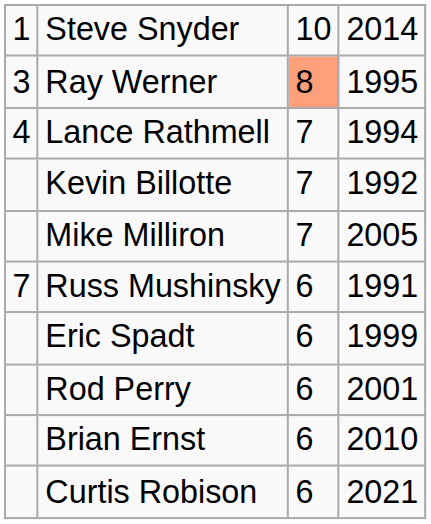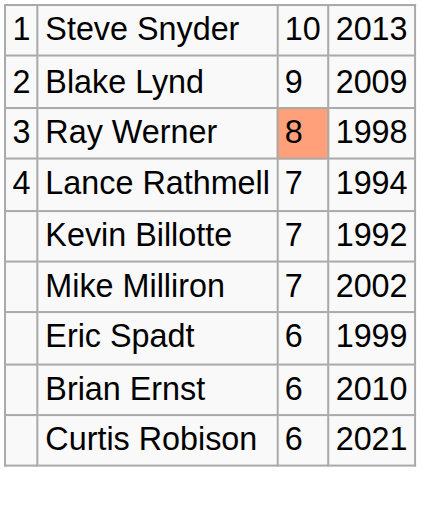 <table class="wikitable">
 <tr>
 </tr>
 <tr>
 <td>1</td>
 <td>Steve Snyder</td>
 <td>10</td>
-<td>2014</td>
+<td>2013</td>
+</tr>
+<tr>
+<td>2</td>
+<td>Blake Lynd</td>
+<td>9</td>
+<td>2009</td>
 </tr>
 <tr>
 <td>3</td>
 <td>Ray Werner</td>
 <td style="background: lightsalmon;">8</td>
-<td>1995</td>
+<td>1998</td>
 </tr>
 <tr>
 <td>4</td>
 <td>Lance Rathmell</td>
 <td>7</td>
 <td>1994</td>
 </tr>
 <tr>
 <td></td>
 <td>Kevin Billotte</td>
 <td>7</td>
 <td>1992</td>
 </tr>
 <tr>
 <td></td>
 <td>Mike Milliron</td>
 <td>7</td>
-<td>2005</td>
-</tr>
-<tr>
-<td>7</td>
-<td>Russ Mushinsky</td>
-<td>6</td>
-<td>1991</td>
+<td>2002</td>
 </tr>
 <tr>
 <td></td>
 <td>Eric Spadt</td>
 <td>6</td>
 <td>1999</td>
-</tr>
-<tr>
-<td></td>
-<td>Rod Perry</td>
-<td>6</td>
-<td>2001</td>
 </tr>
 <tr>
 <td></td>
 <td>Brian Ernst</td>
 <td>6</td>
 <td>2010</td>
 </tr>
 <tr>
 <td></td>
 <td>Curtis Robison</td>
 <td>6</td>
 <td>2021</td>
 </tr>
 </table>
